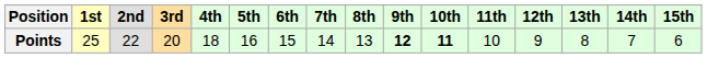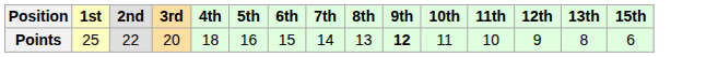 <table class="wikitable" style="font-size:85%; text-align:center">
 <tr>
 <th>Position</th>
 <td style="background:#ffffbf;"> <strong>1st</strong> </td>
 <td style="background:#dfdfdf;"> <strong>2nd</strong> </td>
 <td style="background:#ffdf9f;"> <strong>3rd</strong> </td>
 <td style="background:#dfffdf;"> <strong>4th</strong> </td>
 <td style="background:#dfffdf;"> <strong>5th</strong> </td>
 <td style="background:#dfffdf;"> <strong>6th</strong> </td>
 <td style="background:#dfffdf;"> <strong>7th</strong> </td>
 <td style="background:#dfffdf;"> <strong>8th</strong> </td>
 <td style="background:#dfffdf;"> <strong>9th</strong> </td>
 <td style="background:#dfffdf;"> <strong>10th</strong> </td>
 <td style="background:#dfffdf;"> <strong>11th</strong> </td>
 <td style="background:#dfffdf;"> <strong>12th</strong> </td>
 <td style="background:#dfffdf;"> <strong>13th</strong> </td>
-<td style="background:#dfffdf;"> <strong>14th</strong> </td>
 <td style="background:#dfffdf;"> <strong>15th</strong> </td>
 </tr>
 <tr>
 <th>Points</th>
 <td style="background:#ffffbf;">25</td>
 <td style="background:#dfdfdf;">22</td>
 <td style="background:#ffdf9f;">20</td>
 <td style="background:#dfffdf;">18</td>
 <td style="background:#dfffdf;">16</td>
 <td style="background:#dfffdf;">15</td>
 <td style="background:#dfffdf;">14</td>
 <td style="background:#dfffdf;">13</td>
 <td style="background:#dfffdf;"><strong>12</strong></td>
-<td style="background:#dfffdf;"><strong>11</strong></td>
+<td style="background:#dfffdf;">11</td>
 <td style="background:#dfffdf;">10</td>
 <td style="background:#dfffdf;">9</td>
 <td style="background:#dfffdf;">8</td>
-<td style="background:#dfffdf;">7</td>
 <td style="background:#dfffdf;">6</td>
 </tr>
 </table>
